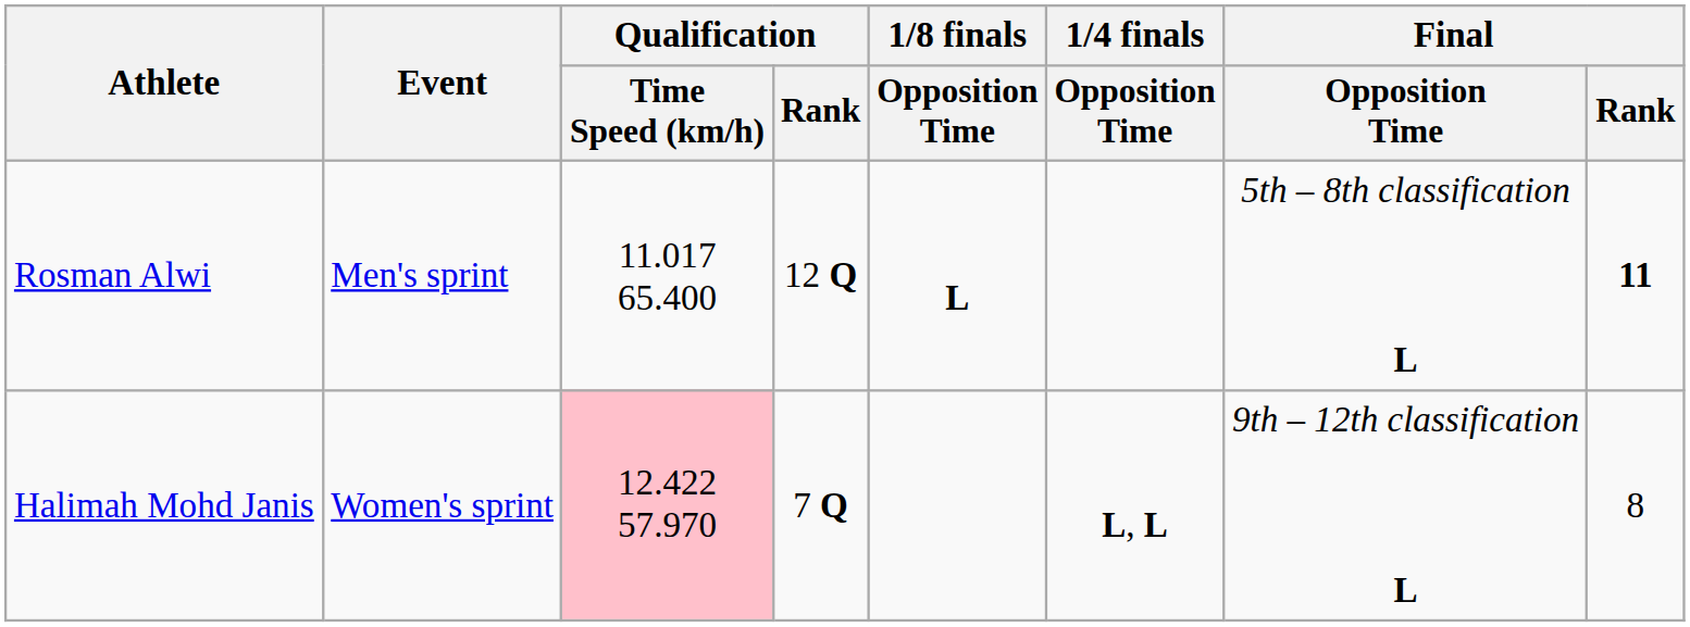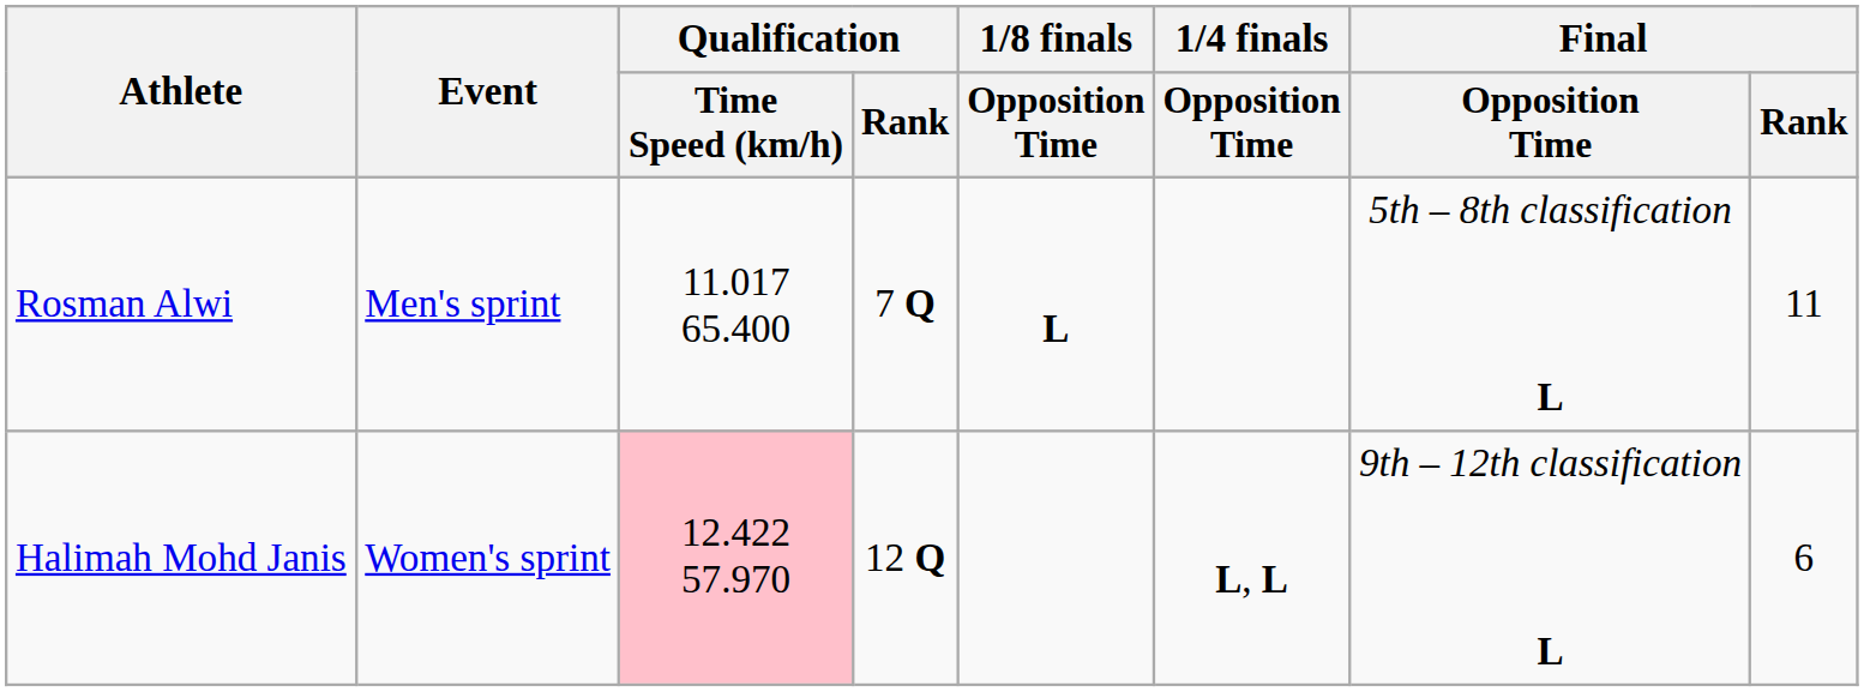 <table class="wikitable" style="font-size:90%;">
 <tr>
 <th rowspan=2>Athlete</th>
 <th rowspan=2>Event</th>
 <th colspan=2>Qualification</th>
 <th>1/8 finals</th>
 <th>1/4 finals</th>
 <th colspan=2>Final</th>
 </tr>
 <tr style="font-size:95%">
 <th>Time<br>Speed (km/h)</th>
 <th>Rank</th>
 <th>Opposition<br>Time</th>
 <th>Opposition<br>Time</th>
 <th>Opposition<br>Time</th>
 <th>Rank</th>
 </tr>
 <tr align=center>
 <td align=left><a href='#'>Rosman Alwi</a></td>
 <td align=left><a href='#'>Men's sprint</a></td>
 <td>11.017<br>65.400</td>
-<td>12 <strong>Q</strong></td>
+<td>7 <strong>Q</strong></td>
 <td><br><strong>L</strong></td>
 <td></td>
 <td><em>5th – 8th classification</em><br><br><br><br><strong>L</strong></td>
-<td><strong>11</strong></td>
+<td>11</td>
 </tr>
 <tr align=center>
 <td align=left><a href='#'>Halimah Mohd Janis</a></td>
 <td align=left><a href='#'>Women's sprint</a></td>
 <td style="background: pink;">12.422<br>57.970</td>
-<td>7 <strong>Q</strong></td>
+<td>12 <strong>Q</strong></td>
 <td></td>
 <td><br><strong>L</strong>, <strong>L</strong></td>
 <td><em>9th – 12th classification</em><br><br><br><br><strong>L</strong></td>
-<td>8</td>
+<td>6</td>
 </tr>
 </table>
